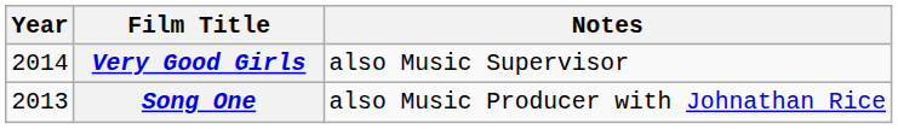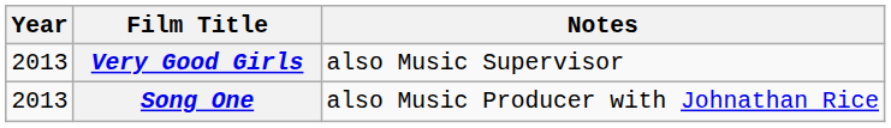 <table class="wikitable plainrowheaders" style="text-align:left;">
 <tr>
 <th scope="col" style="width:1em;">Year</th>
 <th scope="col" style="width:10em;">Film Title</th>
 <th scope="col">Notes</th>
 </tr>
 <tr>
-<td>2014</td>
+<td>2013</td>
 <th scope="row"><em><a href='#'>Very Good Girls</a></em></th>
 <td>also Music Supervisor</td>
 </tr>
 <tr>
 <td>2013</td>
 <th scope="row"><em><a href='#'>Song One</a></em></th>
 <td>also Music Producer with <a href='#'>Johnathan Rice</a></td>
 </tr>
 </table>
